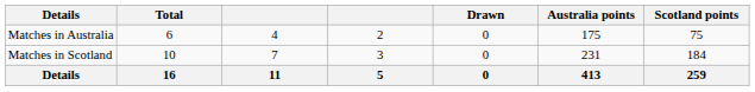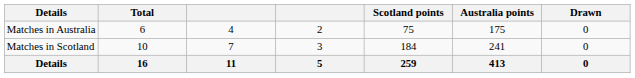 <table class="wikitable" text-align=center>
 <tr>
 <th>Details</th>
 <th width=125px>Total</th>
 <th width=125px></th>
 <th width=125px></th>
+<th width=125px>Scotland points</th>
+<th width=125px>Australia points</th>
 <th width=125px>Drawn</th>
-<th width=125px>Australia points</th>
-<th width=125px>Scotland points</th>
 </tr>
 <tr>
 <td align=left>Matches in Australia</td>
 <td align=center>6</td>
 <td align=center>4</td>
 <td align=center>2</td>
+<td align=center>75</td>
+<td align=center>175</td>
 <td align=center>0</td>
-<td align=center>175</td>
-<td align=center>75</td>
 </tr>
 <tr>
 <td align=left>Matches in Scotland</td>
 <td align=center>10</td>
 <td align=center>7</td>
 <td align=center>3</td>
+<td align=center>184</td>
+<td align=center>241</td>
 <td align=center>0</td>
-<td align=center>231</td>
-<td align=center>184</td>
 </tr>
 <tr>
 <th>Details</th>
 <th>16</th>
 <th>11</th>
 <th>5</th>
+<th>259</th>
+<th>413</th>
 <th>0</th>
-<th>413</th>
-<th>259</th>
 </tr>
 </table>
